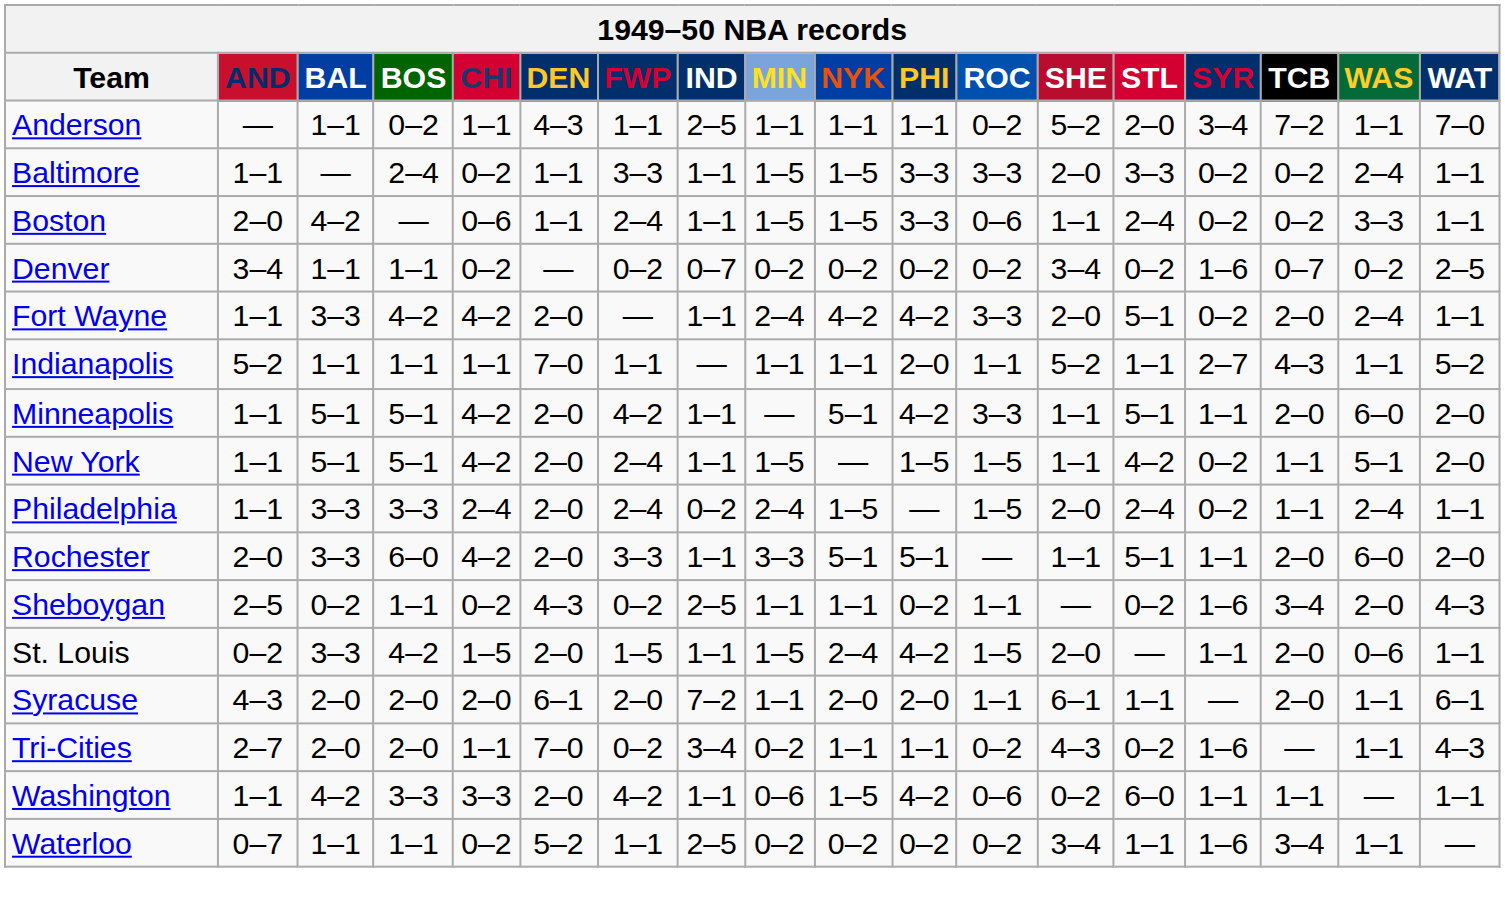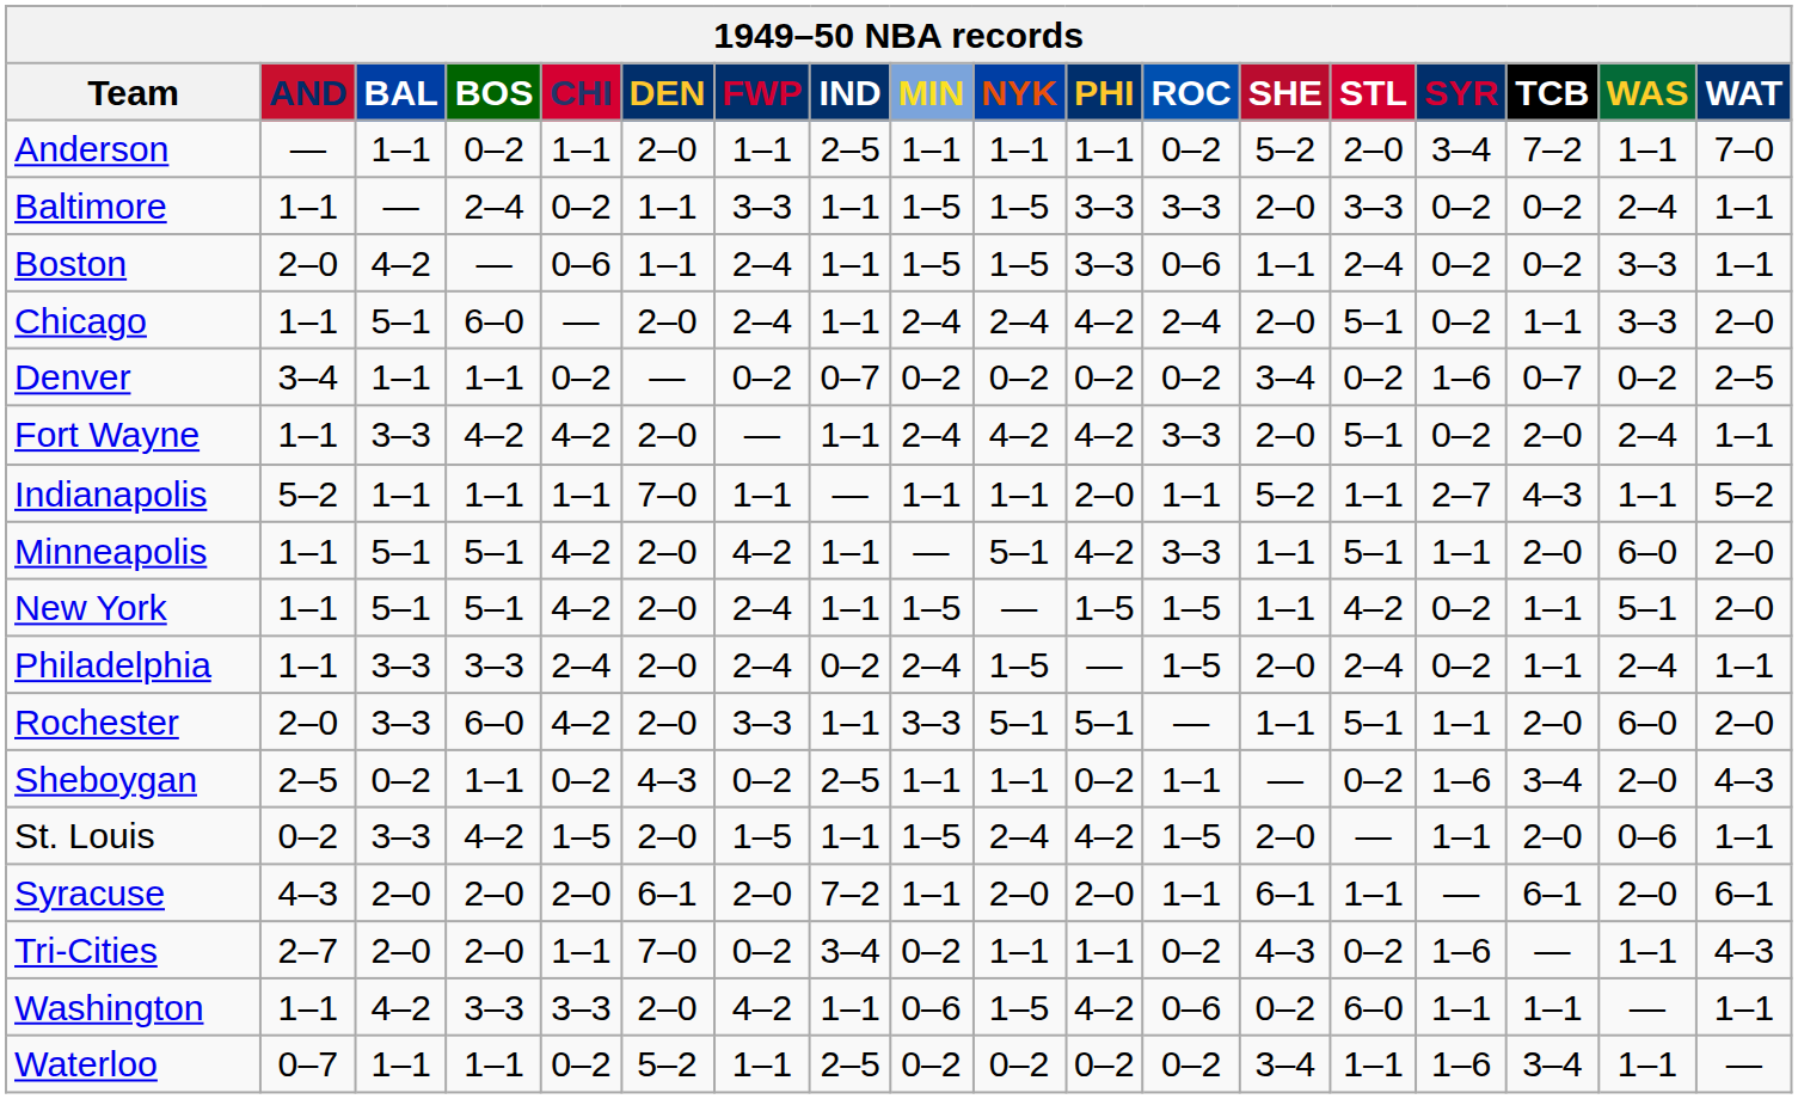 <table class="wikitable" style="font-size:95%; text-align:center">
 <tr>
 <th colspan=18>1949–50 NBA records</th>
 </tr>
 <tr>
 <th width=100>Team</th>
 <th style="background:#C90F2E;color:#012D6A;width=35">AND</th>
 <th style="background:#003EA4;color:#FFFFFF;width=35">BAL</th>
 <th style="background:#006400;color:#FFFFFF;width=35">BOS</th>
 <th style="background:#D50032;color:#22356A;width=35">CHI</th>
 <th style="background:#012F6B;color:#FEC72E;width=35">DEN</th>
 <th style="background:#012F6B;color:#D40032;width=35">FWP</th>
 <th style="background:#012F6B;color:#FFFFFF;width=35">IND</th>
 <th style="background:#7BA4DB;color:#FBE122;width=35">MIN</th>
 <th style="background:#003EA4;color:#E85109;width=35">NYK</th>
 <th style="background:#002F6C;color:#FFC72C;width=35">PHI</th>
 <th style="background:#0050B0;color:#FFFFFF;width=35">ROC</th>
 <th style="background:#BA0C2F;color:#FFFFFF;width=35">SHE</th>
 <th style="background:#D40032;color:#FFFFFF;width=35">STL</th>
 <th style="background:#012F6B;color:#D50033;width=35">SYR</th>
 <th style="background:#000000;color:#FFFFFF;width=35">TCB</th>
 <th style="background:#046B38;color:#FECD2A;width=35">WAS</th>
 <th style="background:#012F6B;color:#FFFFFF;width=35">WAT</th>
 </tr>
 <tr>
 <td style="text-align:left;"><a href='#'>Anderson</a></td>
 <td>—</td>
 <td>1–1</td>
 <td>0–2</td>
 <td>1–1</td>
-<td>4–3</td>
+<td>2–0</td>
 <td>1–1</td>
 <td>2–5</td>
 <td>1–1</td>
 <td>1–1</td>
 <td>1–1</td>
 <td>0–2</td>
 <td>5–2</td>
 <td>2–0</td>
 <td>3–4</td>
 <td>7–2</td>
 <td>1–1</td>
 <td>7–0</td>
 </tr>
 <tr>
 <td style="text-align:left;"><a href='#'>Baltimore</a></td>
 <td>1–1</td>
 <td>—</td>
 <td>2–4</td>
 <td>0–2</td>
 <td>1–1</td>
 <td>3–3</td>
 <td>1–1</td>
 <td>1–5</td>
 <td>1–5</td>
 <td>3–3</td>
 <td>3–3</td>
 <td>2–0</td>
 <td>3–3</td>
 <td>0–2</td>
 <td>0–2</td>
 <td>2–4</td>
 <td>1–1</td>
 </tr>
 <tr>
 <td style="text-align:left;"><a href='#'>Boston</a></td>
 <td>2–0</td>
 <td>4–2</td>
 <td>—</td>
 <td>0–6</td>
 <td>1–1</td>
 <td>2–4</td>
 <td>1–1</td>
 <td>1–5</td>
 <td>1–5</td>
 <td>3–3</td>
 <td>0–6</td>
 <td>1–1</td>
 <td>2–4</td>
 <td>0–2</td>
 <td>0–2</td>
 <td>3–3</td>
 <td>1–1</td>
+</tr>
+<tr>
+<td style="text-align:left;"><a href='#'>Chicago</a></td>
+<td>1–1</td>
+<td>5–1</td>
+<td>6–0</td>
+<td>—</td>
+<td>2–0</td>
+<td>2–4</td>
+<td>1–1</td>
+<td>2–4</td>
+<td>2–4</td>
+<td>4–2</td>
+<td>2–4</td>
+<td>2–0</td>
+<td>5–1</td>
+<td>0–2</td>
+<td>1–1</td>
+<td>3–3</td>
+<td>2–0</td>
 </tr>
 <tr>
 <td style="text-align:left;"><a href='#'>Denver</a></td>
 <td>3–4</td>
 <td>1–1</td>
 <td>1–1</td>
 <td>0–2</td>
 <td>—</td>
 <td>0–2</td>
 <td>0–7</td>
 <td>0–2</td>
 <td>0–2</td>
 <td>0–2</td>
 <td>0–2</td>
 <td>3–4</td>
 <td>0–2</td>
 <td>1–6</td>
 <td>0–7</td>
 <td>0–2</td>
 <td>2–5</td>
 </tr>
 <tr>
 <td style="text-align:left;"><a href='#'>Fort Wayne</a></td>
 <td>1–1</td>
 <td>3–3</td>
 <td>4–2</td>
 <td>4–2</td>
 <td>2–0</td>
 <td>—</td>
 <td>1–1</td>
 <td>2–4</td>
 <td>4–2</td>
 <td>4–2</td>
 <td>3–3</td>
 <td>2–0</td>
 <td>5–1</td>
 <td>0–2</td>
 <td>2–0</td>
 <td>2–4</td>
 <td>1–1</td>
 </tr>
 <tr>
 <td style="text-align:left;"><a href='#'>Indianapolis</a></td>
 <td>5–2</td>
 <td>1–1</td>
 <td>1–1</td>
 <td>1–1</td>
 <td>7–0</td>
 <td>1–1</td>
 <td>—</td>
 <td>1–1</td>
 <td>1–1</td>
 <td>2–0</td>
 <td>1–1</td>
 <td>5–2</td>
 <td>1–1</td>
 <td>2–7</td>
 <td>4–3</td>
 <td>1–1</td>
 <td>5–2</td>
 </tr>
 <tr>
 <td style="text-align:left;"><a href='#'>Minneapolis</a></td>
 <td>1–1</td>
 <td>5–1</td>
 <td>5–1</td>
 <td>4–2</td>
 <td>2–0</td>
 <td>4–2</td>
 <td>1–1</td>
 <td>—</td>
 <td>5–1</td>
 <td>4–2</td>
 <td>3–3</td>
 <td>1–1</td>
 <td>5–1</td>
 <td>1–1</td>
 <td>2–0</td>
 <td>6–0</td>
 <td>2–0</td>
 </tr>
 <tr>
 <td style="text-align:left;"><a href='#'>New York</a></td>
 <td>1–1</td>
 <td>5–1</td>
 <td>5–1</td>
 <td>4–2</td>
 <td>2–0</td>
 <td>2–4</td>
 <td>1–1</td>
 <td>1–5</td>
 <td>—</td>
 <td>1–5</td>
 <td>1–5</td>
 <td>1–1</td>
 <td>4–2</td>
 <td>0–2</td>
 <td>1–1</td>
 <td>5–1</td>
 <td>2–0</td>
 </tr>
 <tr>
 <td style="text-align:left;"><a href='#'>Philadelphia</a></td>
 <td>1–1</td>
 <td>3–3</td>
 <td>3–3</td>
 <td>2–4</td>
 <td>2–0</td>
 <td>2–4</td>
 <td>0–2</td>
 <td>2–4</td>
 <td>1–5</td>
 <td>—</td>
 <td>1–5</td>
 <td>2–0</td>
 <td>2–4</td>
 <td>0–2</td>
 <td>1–1</td>
 <td>2–4</td>
 <td>1–1</td>
 </tr>
 <tr>
 <td style="text-align:left;"><a href='#'>Rochester</a></td>
 <td>2–0</td>
 <td>3–3</td>
 <td>6–0</td>
 <td>4–2</td>
 <td>2–0</td>
 <td>3–3</td>
 <td>1–1</td>
 <td>3–3</td>
 <td>5–1</td>
 <td>5–1</td>
 <td>—</td>
 <td>1–1</td>
 <td>5–1</td>
 <td>1–1</td>
 <td>2–0</td>
 <td>6–0</td>
 <td>2–0</td>
 </tr>
 <tr>
 <td style="text-align:left;"><a href='#'>Sheboygan</a></td>
 <td>2–5</td>
 <td>0–2</td>
 <td>1–1</td>
 <td>0–2</td>
 <td>4–3</td>
 <td>0–2</td>
 <td>2–5</td>
 <td>1–1</td>
 <td>1–1</td>
 <td>0–2</td>
 <td>1–1</td>
 <td>—</td>
 <td>0–2</td>
 <td>1–6</td>
 <td>3–4</td>
 <td>2–0</td>
 <td>4–3</td>
 </tr>
 <tr>
 <td style="text-align:left;">St. Louis</td>
 <td>0–2</td>
 <td>3–3</td>
 <td>4–2</td>
 <td>1–5</td>
 <td>2–0</td>
 <td>1–5</td>
 <td>1–1</td>
 <td>1–5</td>
 <td>2–4</td>
 <td>4–2</td>
 <td>1–5</td>
 <td>2–0</td>
 <td>—</td>
 <td>1–1</td>
 <td>2–0</td>
 <td>0–6</td>
 <td>1–1</td>
 </tr>
 <tr>
 <td style="text-align:left;"><a href='#'>Syracuse</a></td>
 <td>4–3</td>
 <td>2–0</td>
 <td>2–0</td>
 <td>2–0</td>
 <td>6–1</td>
 <td>2–0</td>
 <td>7–2</td>
 <td>1–1</td>
 <td>2–0</td>
 <td>2–0</td>
 <td>1–1</td>
 <td>6–1</td>
 <td>1–1</td>
 <td>—</td>
+<td>6–1</td>
 <td>2–0</td>
-<td>1–1</td>
 <td>6–1</td>
 </tr>
 <tr>
 <td style="text-align:left;"><a href='#'>Tri-Cities</a></td>
 <td>2–7</td>
 <td>2–0</td>
 <td>2–0</td>
 <td>1–1</td>
 <td>7–0</td>
 <td>0–2</td>
 <td>3–4</td>
 <td>0–2</td>
 <td>1–1</td>
 <td>1–1</td>
 <td>0–2</td>
 <td>4–3</td>
 <td>0–2</td>
 <td>1–6</td>
 <td>—</td>
 <td>1–1</td>
 <td>4–3</td>
 </tr>
 <tr>
 <td style="text-align:left;"><a href='#'>Washington</a></td>
 <td>1–1</td>
 <td>4–2</td>
 <td>3–3</td>
 <td>3–3</td>
 <td>2–0</td>
 <td>4–2</td>
 <td>1–1</td>
 <td>0–6</td>
 <td>1–5</td>
 <td>4–2</td>
 <td>0–6</td>
 <td>0–2</td>
 <td>6–0</td>
 <td>1–1</td>
 <td>1–1</td>
 <td>—</td>
 <td>1–1</td>
 </tr>
 <tr>
 <td style="text-align:left;"><a href='#'>Waterloo</a></td>
 <td>0–7</td>
 <td>1–1</td>
 <td>1–1</td>
 <td>0–2</td>
 <td>5–2</td>
 <td>1–1</td>
 <td>2–5</td>
 <td>0–2</td>
 <td>0–2</td>
 <td>0–2</td>
 <td>0–2</td>
 <td>3–4</td>
 <td>1–1</td>
 <td>1–6</td>
 <td>3–4</td>
 <td>1–1</td>
 <td>—</td>
 </tr>
 </table>
